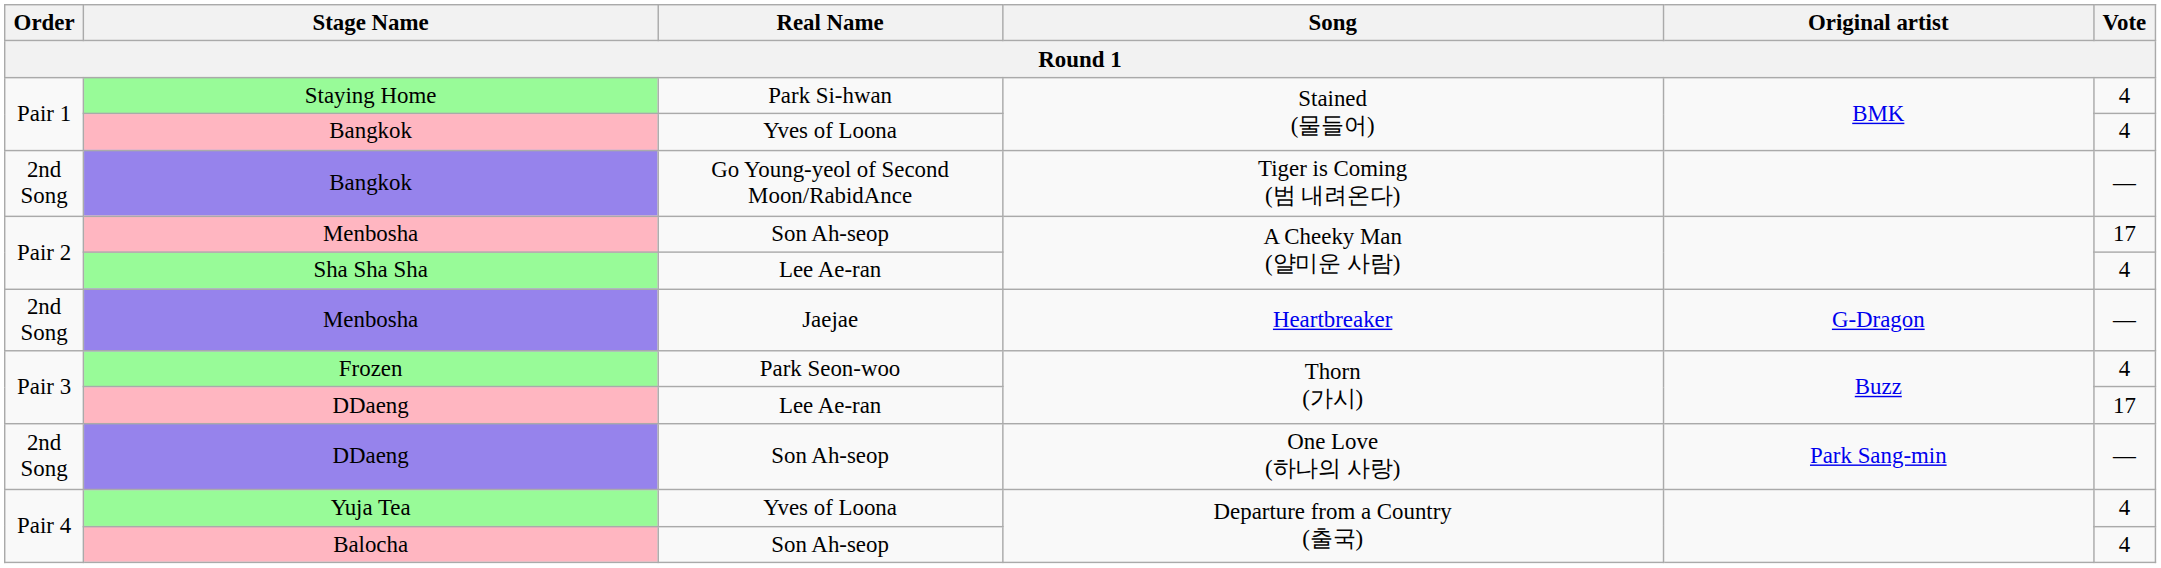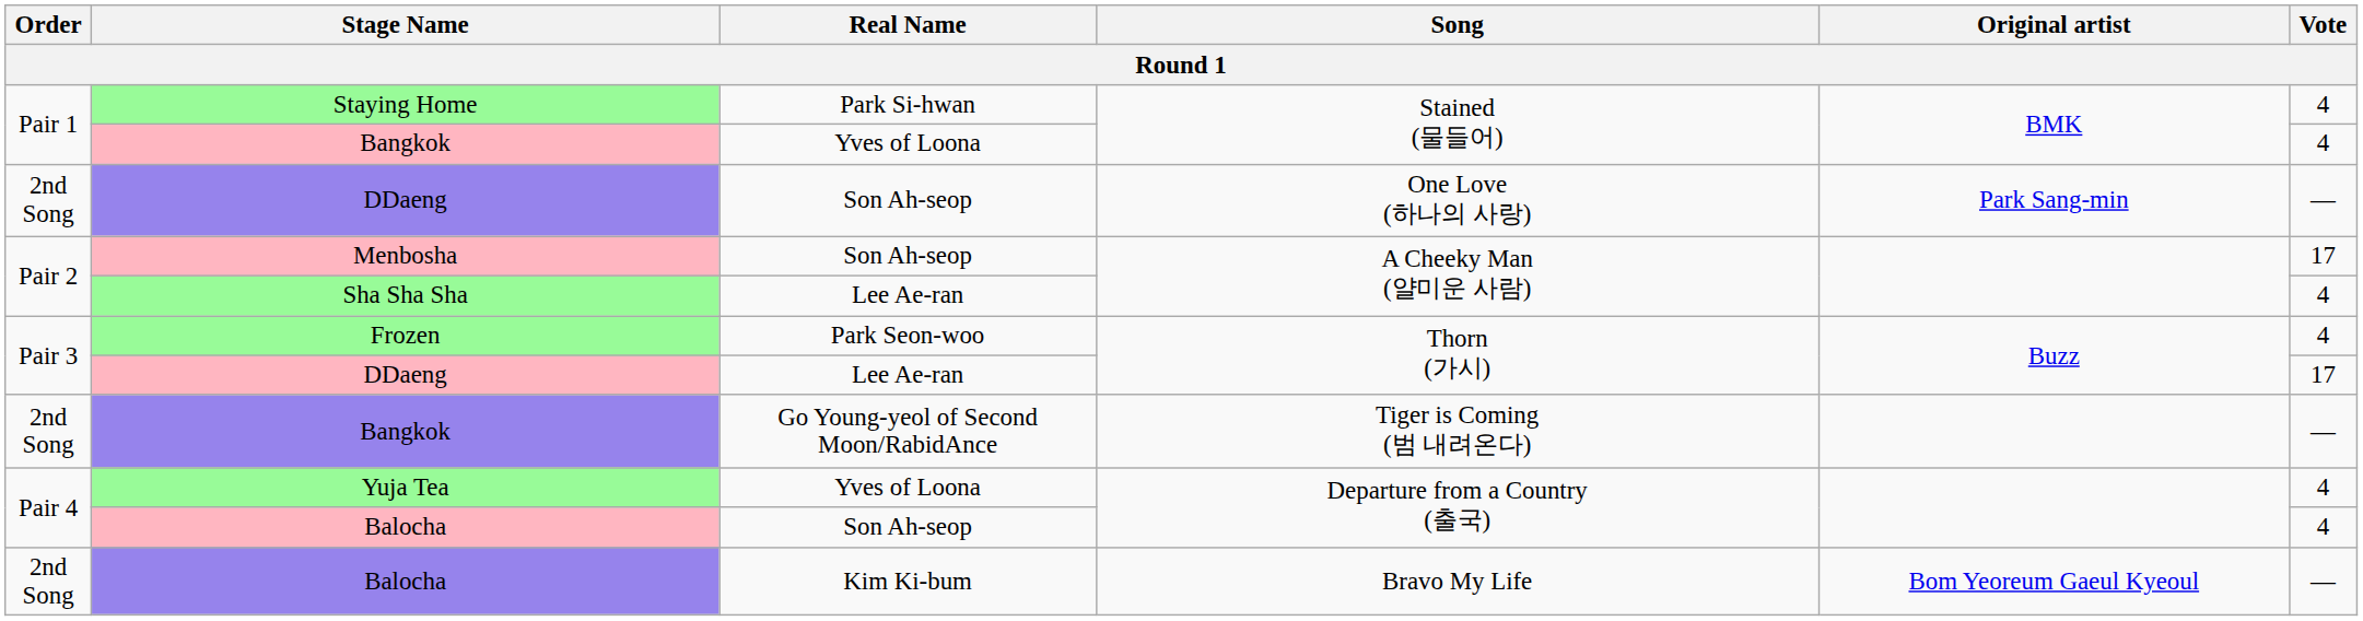 <table class="wikitable" style="text-align:center; width:95%;">
 <tr>
 <th style="width:1%;">Order</th>
 <th style="width:20%;">Stage Name</th>
 <th style="width:12%;">Real Name</th>
 <th style="width:23%;">Song</th>
 <th style="width:15%;">Original artist</th>
 <th style="width:1%;">Vote</th>
 </tr>
 <tr>
 <th colspan=6>Round 1</th>
 </tr>
 <tr>
 <td rowspan=2>Pair 1</td>
 <td bgcolor="palegreen">Staying Home</td>
 <td>Park Si-hwan</td>
 <td rowspan=2>Stained<br>(물들어)</td>
 <td rowspan=2><a href='#'>BMK</a></td>
 <td>4</td>
 </tr>
 <tr>
 <td bgcolor="lightpink">Bangkok</td>
 <td>Yves of Loona</td>
 <td>4</td>
 </tr>
 <tr>
 <td>2nd Song</td>
-<td bgcolor="#9683EC">Bangkok</td>
-<td>Go Young-yeol of Second Moon/RabidAnce</td>
-<td>Tiger is Coming<br>(범 내려온다)</td>
-<td></td>
+<td bgcolor="#9683EC">DDaeng</td>
+<td>Son Ah-seop</td>
+<td>One Love<br>(하나의 사랑)</td>
+<td><a href='#'>Park Sang-min</a></td>
 <td>—</td>
 </tr>
 <tr>
 <td rowspan=2>Pair 2</td>
 <td bgcolor="lightpink">Menbosha</td>
 <td>Son Ah-seop</td>
 <td rowspan=2>A Cheeky Man<br>(얄미운 사람)</td>
 <td rowspan=2></td>
 <td>17</td>
 </tr>
 <tr>
 <td bgcolor="palegreen">Sha Sha Sha</td>
 <td>Lee Ae-ran</td>
 <td>4</td>
 </tr>
 <tr>
-<td>2nd Song</td>
-<td bgcolor="#9683EC">Menbosha</td>
-<td>Jaejae</td>
-<td><a href='#'>Heartbreaker</a></td>
-<td><a href='#'>G-Dragon</a></td>
-<td>—</td>
-</tr>
-<tr>
 <td rowspan=2>Pair 3</td>
 <td bgcolor="palegreen">Frozen</td>
 <td>Park Seon-woo</td>
 <td rowspan=2>Thorn<br>(가시)</td>
 <td rowspan=2><a href='#'>Buzz</a></td>
 <td>4</td>
 </tr>
 <tr>
 <td bgcolor="lightpink">DDaeng</td>
 <td>Lee Ae-ran</td>
 <td>17</td>
 </tr>
 <tr>
 <td>2nd Song</td>
-<td bgcolor="#9683EC">DDaeng</td>
-<td>Son Ah-seop</td>
-<td>One Love<br>(하나의 사랑)</td>
-<td><a href='#'>Park Sang-min</a></td>
+<td bgcolor="#9683EC">Bangkok</td>
+<td>Go Young-yeol of Second Moon/RabidAnce</td>
+<td>Tiger is Coming<br>(범 내려온다)</td>
+<td></td>
 <td>—</td>
 </tr>
 <tr>
 <td rowspan=2>Pair 4</td>
 <td bgcolor="palegreen">Yuja Tea</td>
 <td>Yves of Loona</td>
 <td rowspan=2>Departure from a Country<br>(출국)</td>
 <td rowspan=2></td>
 <td>4</td>
 </tr>
 <tr>
 <td bgcolor="lightpink">Balocha</td>
 <td>Son Ah-seop</td>
 <td>4</td>
 </tr>
+<tr>
+<td>2nd Song</td>
+<td bgcolor="#9683EC">Balocha</td>
+<td>Kim Ki-bum</td>
+<td>Bravo My Life</td>
+<td><a href='#'>Bom Yeoreum Gaeul Kyeoul</a></td>
+<td>—</td>
+</tr>
 </table>
